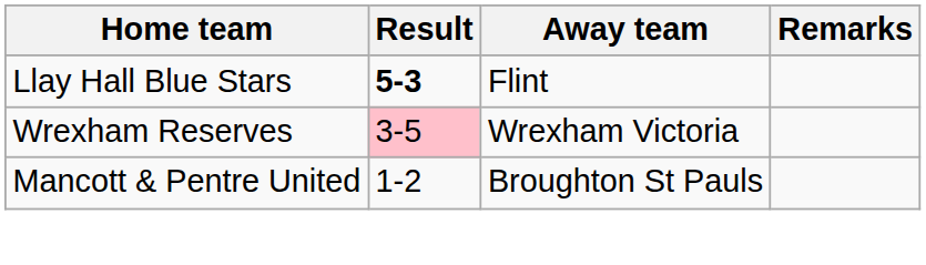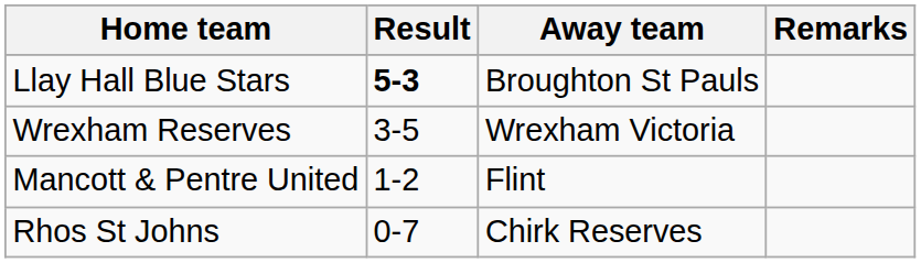 <table class="wikitable">
 <tr>
 <th>Home team</th>
 <th>Result</th>
 <th>Away team</th>
 <th>Remarks</th>
 </tr>
 <tr>
 <td>Llay Hall Blue Stars</td>
 <td><strong>5-3</strong></td>
-<td>Flint</td>
+<td>Broughton St Pauls</td>
 <td></td>
 </tr>
 <tr>
 <td>Wrexham Reserves</td>
-<td style="background: pink;">3-5</td>
+<td>3-5</td>
 <td>Wrexham Victoria</td>
 <td></td>
 </tr>
 <tr>
 <td>Mancott & Pentre United</td>
 <td>1-2</td>
-<td>Broughton St Pauls</td>
+<td>Flint</td>
+<td></td>
+</tr>
+<tr>
+<td>Rhos St Johns</td>
+<td>0-7</td>
+<td>Chirk Reserves</td>
 <td></td>
 </tr>
 </table>
